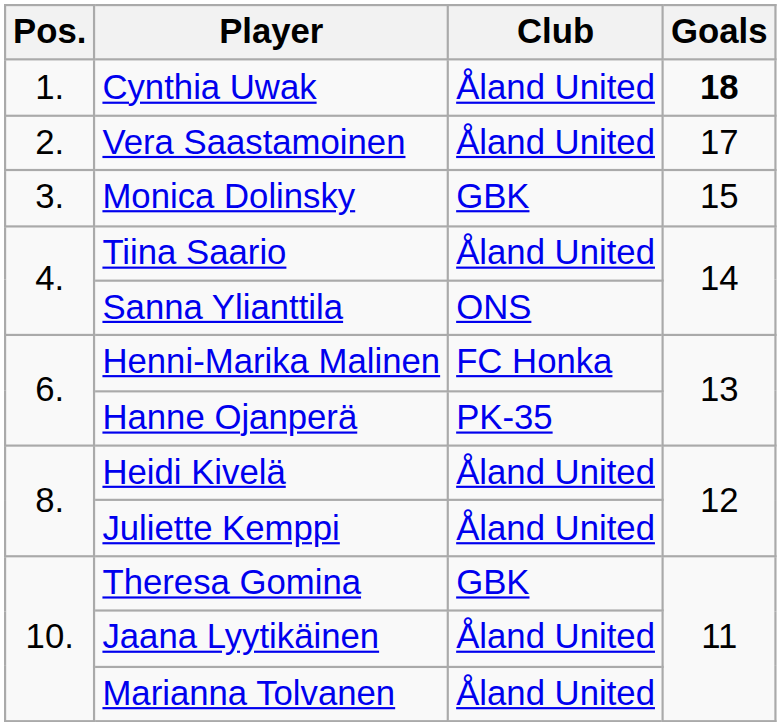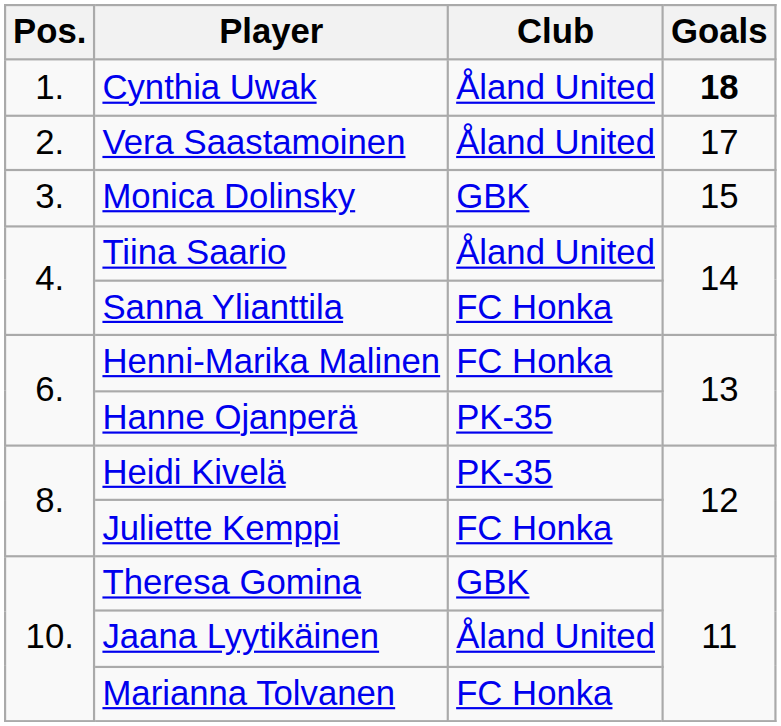 <table class="wikitable" style="text-align:center">
 <tr>
 <th>Pos.</th>
 <th>Player</th>
 <th>Club</th>
 <th>Goals</th>
 </tr>
 <tr>
 <td>1.</td>
 <td align="left"> <a href='#'>Cynthia Uwak</a></td>
 <td align="left"><a href='#'>Åland United</a></td>
 <td><strong>18</strong></td>
 </tr>
 <tr>
 <td>2.</td>
 <td align="left"> <a href='#'>Vera Saastamoinen</a></td>
 <td align="left"><a href='#'>Åland United</a></td>
 <td>17</td>
 </tr>
 <tr>
 <td>3.</td>
 <td align="left"> <a href='#'>Monica Dolinsky</a></td>
 <td align="left"><a href='#'>GBK</a></td>
 <td>15</td>
 </tr>
 <tr>
 <td rowspan="2">4.</td>
 <td align="left"> <a href='#'>Tiina Saario</a></td>
 <td align="left"><a href='#'>Åland United</a></td>
 <td rowspan="2">14</td>
 </tr>
 <tr>
 <td align="left"> <a href='#'>Sanna Ylianttila</a></td>
-<td align="left"><a href='#'>ONS</a></td>
+<td align="left"><a href='#'>FC Honka</a></td>
 </tr>
 <tr>
 <td rowspan="2">6.</td>
 <td align="left"> <a href='#'>Henni-Marika Malinen</a></td>
 <td align="left"><a href='#'>FC Honka</a></td>
 <td rowspan="2">13</td>
 </tr>
 <tr>
 <td align="left"> <a href='#'>Hanne Ojanperä</a></td>
 <td align="left"><a href='#'>PK-35</a></td>
 </tr>
 <tr>
 <td rowspan="2">8.</td>
 <td align="left"> <a href='#'>Heidi Kivelä</a></td>
-<td align="left"><a href='#'>Åland United</a></td>
+<td align="left"><a href='#'>PK-35</a></td>
 <td rowspan="2">12</td>
 </tr>
 <tr>
 <td align="left"> <a href='#'>Juliette Kemppi</a></td>
-<td align="left"><a href='#'>Åland United</a></td>
+<td align="left"><a href='#'>FC Honka</a></td>
 </tr>
 <tr>
 <td rowspan="3">10.</td>
 <td align="left"> <a href='#'>Theresa Gomina</a></td>
 <td align="left"><a href='#'>GBK</a></td>
 <td rowspan="3">11</td>
 </tr>
 <tr>
 <td align="left"> <a href='#'>Jaana Lyytikäinen</a></td>
 <td align="left"><a href='#'>Åland United</a></td>
 </tr>
 <tr>
 <td align="left"> <a href='#'>Marianna Tolvanen</a></td>
-<td align="left"><a href='#'>Åland United</a></td>
+<td align="left"><a href='#'>FC Honka</a></td>
 </tr>
 </table>
